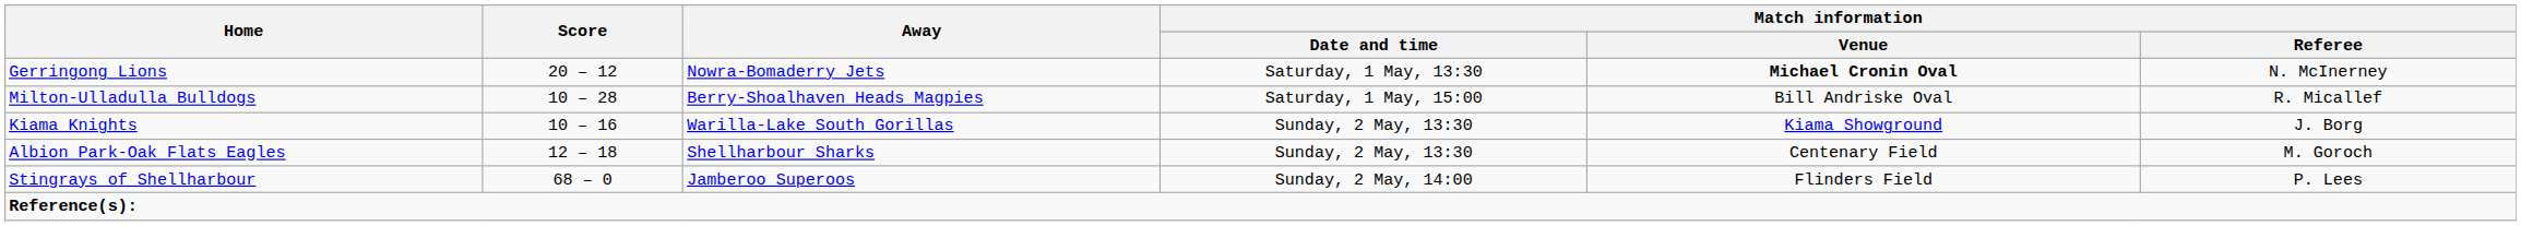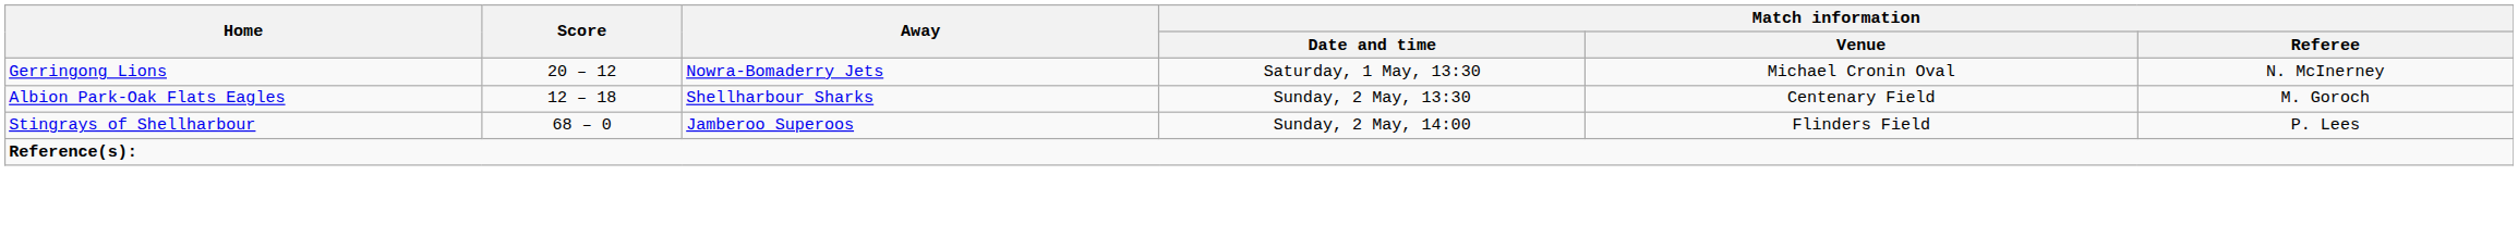 <table class="wikitable" width="100% text-align:center;">
 <tr>
 <th rowspan="2" width="19%">Home</th>
 <th rowspan="2" width="8%">Score</th>
 <th rowspan="2" width="19%">Away</th>
 <th colspan="3">Match information</th>
 </tr>
 <tr bgcolor="#CCCCCC">
 <th width="17%">Date and time</th>
 <th width="22%">Venue</th>
 <th>Referee</th>
 </tr>
 <tr>
 <td> <a href='#'>Gerringong Lions</a></td>
 <td style="text-align:center;">20 – 12</td>
 <td> <a href='#'>Nowra-Bomaderry Jets</a></td>
 <td style="text-align:center;">Saturday, 1 May, 13:30</td>
-<td style="text-align:center;"><strong>Michael Cronin Oval</strong></td>
+<td style="text-align:center;">Michael Cronin Oval</td>
 <td style="text-align:center;">N. McInerney</td>
-</tr>
-<tr>
-<td> <a href='#'>Milton-Ulladulla Bulldogs</a></td>
-<td style="text-align:center;">10 – 28</td>
-<td> <a href='#'>Berry-Shoalhaven Heads Magpies</a></td>
-<td style="text-align:center;">Saturday, 1 May, 15:00</td>
-<td style="text-align:center;">Bill Andriske Oval</td>
-<td style="text-align:center;">R. Micallef</td>
-</tr>
-<tr>
-<td> <a href='#'>Kiama Knights</a></td>
-<td style="text-align:center;">10 – 16</td>
-<td> <a href='#'>Warilla-Lake South Gorillas</a></td>
-<td style="text-align:center;">Sunday, 2 May, 13:30</td>
-<td style="text-align:center;"><a href='#'>Kiama Showground</a></td>
-<td style="text-align:center;">J. Borg</td>
 </tr>
 <tr>
 <td> <a href='#'>Albion Park-Oak Flats Eagles</a></td>
 <td style="text-align:center;">12 – 18</td>
 <td> <a href='#'>Shellharbour Sharks</a></td>
 <td style="text-align:center;">Sunday, 2 May, 13:30</td>
 <td style="text-align:center;">Centenary Field</td>
 <td style="text-align:center;">M. Goroch</td>
 </tr>
 <tr>
 <td> <a href='#'>Stingrays of Shellharbour</a></td>
 <td style="text-align:center;">68 – 0</td>
 <td> <a href='#'>Jamberoo Superoos</a></td>
 <td style="text-align:center;">Sunday, 2 May, 14:00</td>
 <td style="text-align:center;">Flinders Field</td>
 <td style="text-align:center;">P. Lees</td>
 </tr>
 <tr>
 <td colspan="6"><strong>Reference(s):</strong> </td>
 </tr>
 </table>
